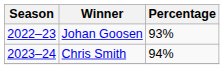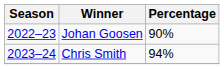 <table class="wikitable sortable">
 <tr>
 <th>Season</th>
 <th>Winner</th>
 <th>Percentage</th>
 </tr>
 <tr>
 <td><a href='#'>2022–23</a></td>
 <td><a href='#'>Johan Goosen</a></td>
-<td>93%</td>
+<td>90%</td>
 </tr>
 <tr>
 <td><a href='#'>2023–24</a></td>
 <td><a href='#'>Chris Smith</a></td>
 <td>94%</td>
 </tr>
 <tr>
 </tr>
 </table>
